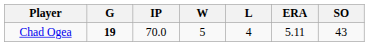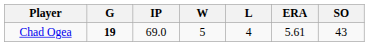 <table class="wikitable sortable">
 <tr>
 <th bgcolor="#DDDDFF" width="16%">Player</th>
 <th bgcolor="#DDDDFF" width="9%">G</th>
 <th bgcolor="#DDDDFF" width="9%">IP</th>
 <th bgcolor="#DDDDFF" width="9%">W</th>
 <th bgcolor="#DDDDFF" width="9%">L</th>
 <th bgcolor="#DDDDFF" width="9%">ERA</th>
 <th bgcolor="#DDDDFF" width="9%">SO</th>
 </tr>
 <tr align="center">
 <td><a href='#'>Chad Ogea</a></td>
 <td><strong>19</strong></td>
-<td>70.0</td>
+<td>69.0</td>
 <td>5</td>
 <td>4</td>
-<td>5.11</td>
+<td>5.61</td>
 <td>43</td>
 </tr>
 </table>
